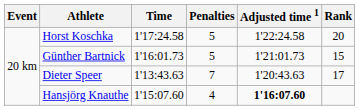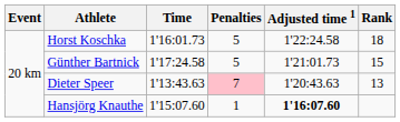 <table class="wikitable" style="font-size:90%">
 <tr>
 <th>Event</th>
 <th>Athlete</th>
 <th>Time</th>
 <th>Penalties</th>
 <th>Adjusted time <sup>1</sup></th>
 <th>Rank</th>
 </tr>
 <tr>
 <td rowspan="4">20 km</td>
 <td><a href='#'>Horst Koschka</a></td>
-<td align="center">1'17:24.58</td>
+<td align="center">1'16:01.73</td>
 <td align="center">5</td>
 <td align="center">1'22:24.58</td>
-<td align="center">20</td>
+<td align="center">18</td>
 </tr>
 <tr>
 <td><a href='#'>Günther Bartnick</a></td>
-<td align="center">1'16:01.73</td>
+<td align="center">1'17:24.58</td>
 <td align="center">5</td>
 <td align="center">1'21:01.73</td>
 <td align="center">15</td>
 </tr>
 <tr>
 <td><a href='#'>Dieter Speer</a></td>
 <td align="center">1'13:43.63</td>
-<td align="center">7</td>
+<td align="center" style="background: pink;">7</td>
 <td align="center">1'20:43.63</td>
-<td align="center">17</td>
+<td align="center">13</td>
 </tr>
 <tr>
 <td><a href='#'>Hansjörg Knauthe</a></td>
 <td align="center">1'15:07.60</td>
-<td align="center">4</td>
+<td align="center">1</td>
 <td align="center"><strong>1'16:07.60</strong></td>
 <td align="center"></td>
 </tr>
 </table>
